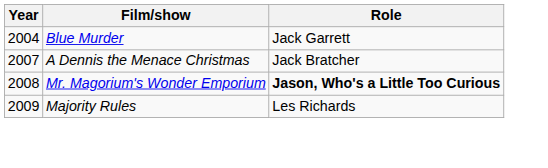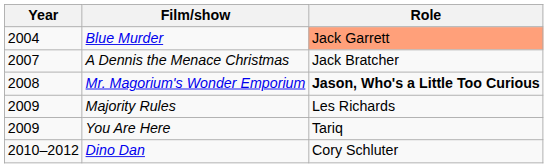 <table class="wikitable">
 <tr>
 <th>Year</th>
 <th>Film/show</th>
 <th>Role</th>
 </tr>
 <tr>
 <td>2004</td>
 <td><em><a href='#'>Blue Murder</a></em></td>
-<td>Jack Garrett</td>
+<td style="background: lightsalmon;">Jack Garrett</td>
 </tr>
 <tr>
 <td>2007</td>
 <td><em>A Dennis the Menace Christmas</em></td>
 <td>Jack Bratcher</td>
 </tr>
 <tr>
 <td>2008</td>
 <td><em><a href='#'>Mr. Magorium's Wonder Emporium</a></em></td>
 <td><strong>Jason, Who's a Little Too Curious</strong></td>
 </tr>
 <tr>
 <td>2009</td>
 <td><em>Majority Rules</em></td>
 <td>Les Richards</td>
 </tr>
+<tr>
+<td>2009</td>
+<td><em>You Are Here</em></td>
+<td>Tariq</td>
+</tr>
+<tr>
+<td>2010–2012</td>
+<td><em><a href='#'>Dino Dan</a></em></td>
+<td>Cory Schluter</td>
+</tr>
 </table>
